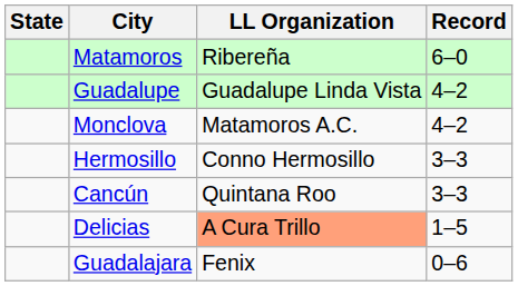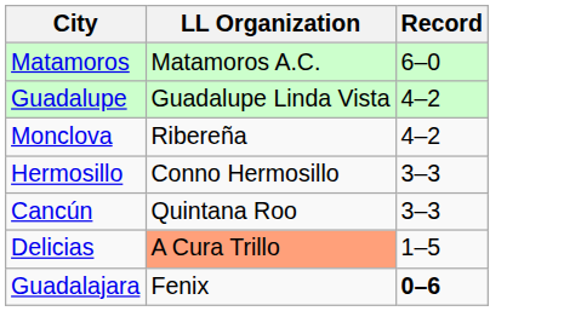 <table class="wikitable">
 <tr>
-<th>State</th>
 <th>City</th>
 <th>LL Organization</th>
 <th>Record</th>
 </tr>
 <tr bgcolor="ccffcc">
-<td><strong></strong></td>
 <td><a href='#'>Matamoros</a></td>
-<td>Ribereña</td>
+<td>Matamoros A.C.</td>
 <td>6–0</td>
 </tr>
 <tr bgcolor="ccffcc">
-<td><strong></strong></td>
 <td><a href='#'>Guadalupe</a></td>
 <td>Guadalupe Linda Vista</td>
 <td>4–2</td>
 </tr>
 <tr>
-<td><strong></strong></td>
 <td><a href='#'>Monclova</a></td>
-<td>Matamoros A.C.</td>
+<td>Ribereña</td>
 <td>4–2</td>
 </tr>
 <tr>
-<td><strong></strong></td>
 <td><a href='#'>Hermosillo</a></td>
 <td>Conno Hermosillo</td>
 <td>3–3</td>
 </tr>
 <tr>
-<td><strong></strong></td>
 <td><a href='#'>Cancún</a></td>
 <td>Quintana Roo</td>
 <td>3–3</td>
 </tr>
 <tr>
-<td><strong></strong></td>
 <td><a href='#'>Delicias</a></td>
 <td style="background: lightsalmon;">A Cura Trillo</td>
 <td>1–5</td>
 </tr>
 <tr>
-<td><strong></strong></td>
 <td><a href='#'>Guadalajara</a></td>
 <td>Fenix</td>
-<td>0–6</td>
+<td><strong>0–6</strong></td>
 </tr>
 </table>
